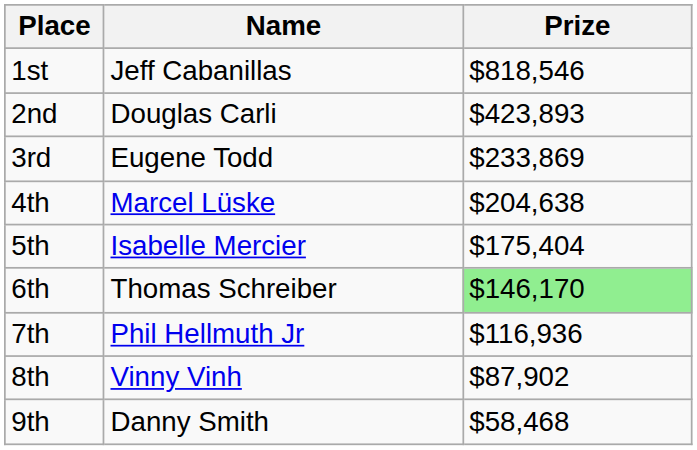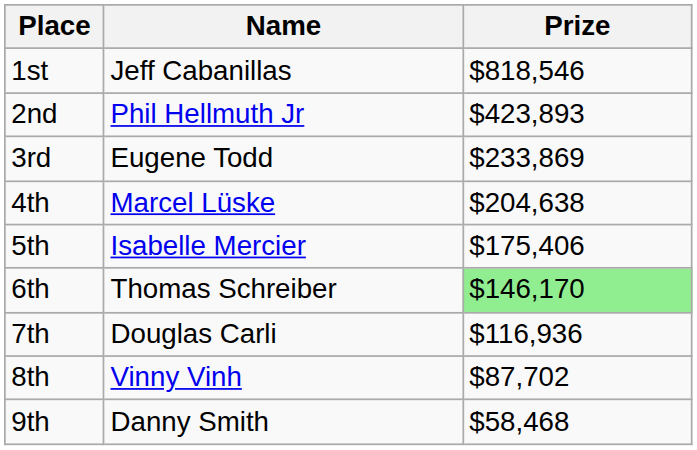 <table class="wikitable">
 <tr>
 <th width="50">Place</th>
 <th width="200">Name</th>
 <th width="125">Prize</th>
 </tr>
 <tr>
 <td>1st</td>
 <td>Jeff Cabanillas</td>
 <td>$818,546</td>
 </tr>
 <tr>
 <td>2nd</td>
-<td>Douglas Carli</td>
+<td><a href='#'>Phil Hellmuth Jr</a></td>
 <td>$423,893</td>
 </tr>
 <tr>
 <td>3rd</td>
 <td>Eugene Todd</td>
 <td>$233,869</td>
 </tr>
 <tr>
 <td>4th</td>
 <td><a href='#'>Marcel Lüske</a></td>
 <td>$204,638</td>
 </tr>
 <tr>
 <td>5th</td>
 <td><a href='#'>Isabelle Mercier</a></td>
-<td>$175,404</td>
+<td>$175,406</td>
 </tr>
 <tr>
 <td>6th</td>
 <td>Thomas Schreiber</td>
 <td style="background: lightgreen;">$146,170</td>
 </tr>
 <tr>
 <td>7th</td>
-<td><a href='#'>Phil Hellmuth Jr</a></td>
+<td>Douglas Carli</td>
 <td>$116,936</td>
 </tr>
 <tr>
 <td>8th</td>
 <td><a href='#'>Vinny Vinh</a></td>
-<td>$87,902</td>
+<td>$87,702</td>
 </tr>
 <tr>
 <td>9th</td>
 <td>Danny Smith</td>
 <td>$58,468</td>
 </tr>
 </table>
